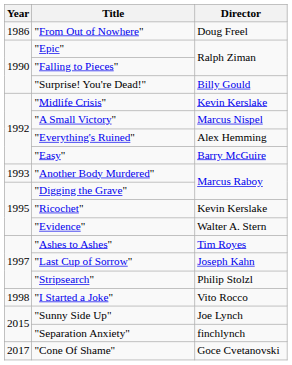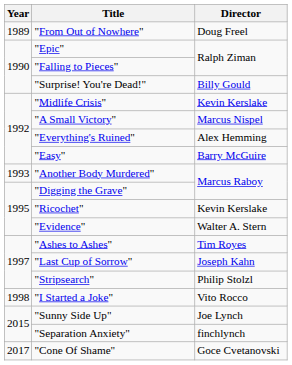 <table class="wikitable">
 <tr>
 <th width=25px>Year</th>
 <th style="width:225px;">Title</th>
 <th style="width:125px;">Director</th>
 </tr>
 <tr>
-<td>1986</td>
+<td>1989</td>
 <td>"<a href='#'>From Out of Nowhere</a>"</td>
 <td>Doug Freel</td>
 </tr>
 <tr>
 <td rowspan=3>1990</td>
 <td>"<a href='#'>Epic</a>"</td>
 <td rowspan=2>Ralph Ziman</td>
 </tr>
 <tr>
 <td>"<a href='#'>Falling to Pieces</a>"</td>
 </tr>
 <tr>
 <td>"Surprise! You're Dead!"</td>
 <td><a href='#'>Billy Gould</a></td>
 </tr>
 <tr>
 <td rowspan=4>1992</td>
 <td>"<a href='#'>Midlife Crisis</a>"</td>
 <td><a href='#'>Kevin Kerslake</a></td>
 </tr>
 <tr>
 <td>"<a href='#'>A Small Victory</a>"</td>
 <td><a href='#'>Marcus Nispel</a></td>
 </tr>
 <tr>
 <td>"<a href='#'>Everything's Ruined</a>"</td>
 <td>Alex Hemming</td>
 </tr>
 <tr>
 <td>"<a href='#'>Easy</a>"</td>
 <td><a href='#'>Barry McGuire</a></td>
 </tr>
 <tr>
 <td>1993</td>
 <td>"<a href='#'>Another Body Murdered</a>"</td>
 <td rowspan=2><a href='#'>Marcus Raboy</a></td>
 </tr>
 <tr>
 <td rowspan=3>1995</td>
 <td>"<a href='#'>Digging the Grave</a>"</td>
 </tr>
 <tr>
 <td>"<a href='#'>Ricochet</a>"</td>
 <td>Kevin Kerslake</td>
 </tr>
 <tr>
 <td>"<a href='#'>Evidence</a>"</td>
 <td>Walter A. Stern</td>
 </tr>
 <tr>
 <td rowspan=3>1997</td>
 <td>"<a href='#'>Ashes to Ashes</a>"</td>
 <td><a href='#'>Tim Royes</a></td>
 </tr>
 <tr>
 <td>"<a href='#'>Last Cup of Sorrow</a>"</td>
 <td><a href='#'>Joseph Kahn</a></td>
 </tr>
 <tr>
 <td>"<a href='#'>Stripsearch</a>"</td>
 <td>Philip Stolzl</td>
 </tr>
 <tr>
 <td>1998</td>
 <td>"<a href='#'>I Started a Joke</a>"</td>
 <td>Vito Rocco</td>
 </tr>
 <tr>
 <td rowspan=2>2015</td>
 <td>"Sunny Side Up"</td>
 <td>Joe Lynch</td>
 </tr>
 <tr>
 <td>"Separation Anxiety"</td>
 <td>finchlynch</td>
 </tr>
 <tr>
 <td>2017</td>
 <td>"Cone Of Shame"</td>
 <td>Goce Cvetanovski</td>
 </tr>
 </table>
